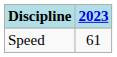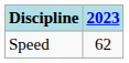 <table class="wikitable" style="text-align: center;">
 <tr>
 <th style="background: #b0e0e6;">Discipline</th>
 <th style="background: #b0e0e6;"><a href='#'>2023</a></th>
 </tr>
 <tr>
 <td align="left">Speed</td>
-<td>61</td>
+<td>62</td>
 </tr>
 </table>
